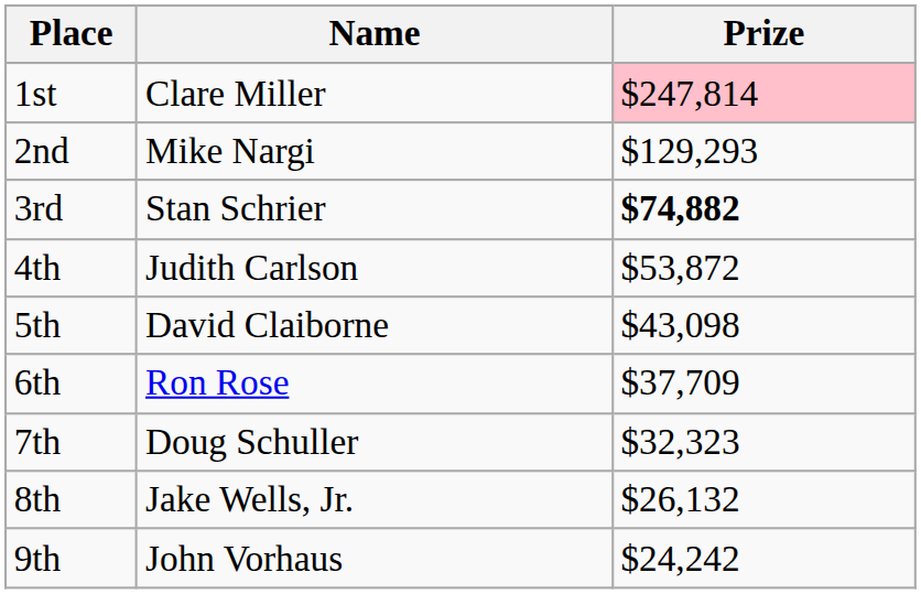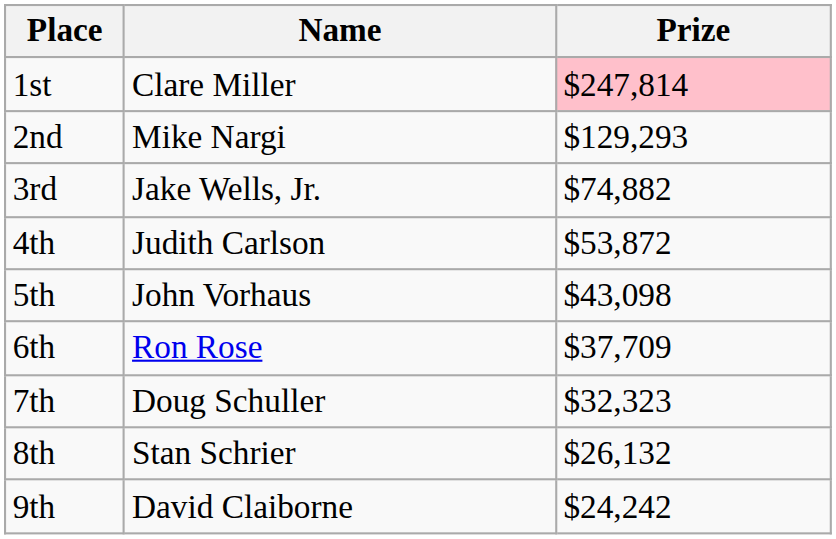 <table class="wikitable">
 <tr>
 <th width="50">Place</th>
 <th width="200">Name</th>
 <th width="125">Prize</th>
 </tr>
 <tr>
 <td>1st</td>
 <td>Clare Miller</td>
 <td style="background: pink;">$247,814</td>
 </tr>
 <tr>
 <td>2nd</td>
 <td>Mike Nargi</td>
 <td>$129,293</td>
 </tr>
 <tr>
 <td>3rd</td>
-<td>Stan Schrier</td>
-<td><strong>$74,882</strong></td>
+<td>Jake Wells, Jr.</td>
+<td>$74,882</td>
 </tr>
 <tr>
 <td>4th</td>
 <td>Judith Carlson</td>
 <td>$53,872</td>
 </tr>
 <tr>
 <td>5th</td>
-<td>David Claiborne</td>
+<td>John Vorhaus</td>
 <td>$43,098</td>
 </tr>
 <tr>
 <td>6th</td>
 <td><a href='#'>Ron Rose</a></td>
 <td>$37,709</td>
 </tr>
 <tr>
 <td>7th</td>
 <td>Doug Schuller</td>
 <td>$32,323</td>
 </tr>
 <tr>
 <td>8th</td>
-<td>Jake Wells, Jr.</td>
+<td>Stan Schrier</td>
 <td>$26,132</td>
 </tr>
 <tr>
 <td>9th</td>
-<td>John Vorhaus</td>
+<td>David Claiborne</td>
 <td>$24,242</td>
 </tr>
 </table>
